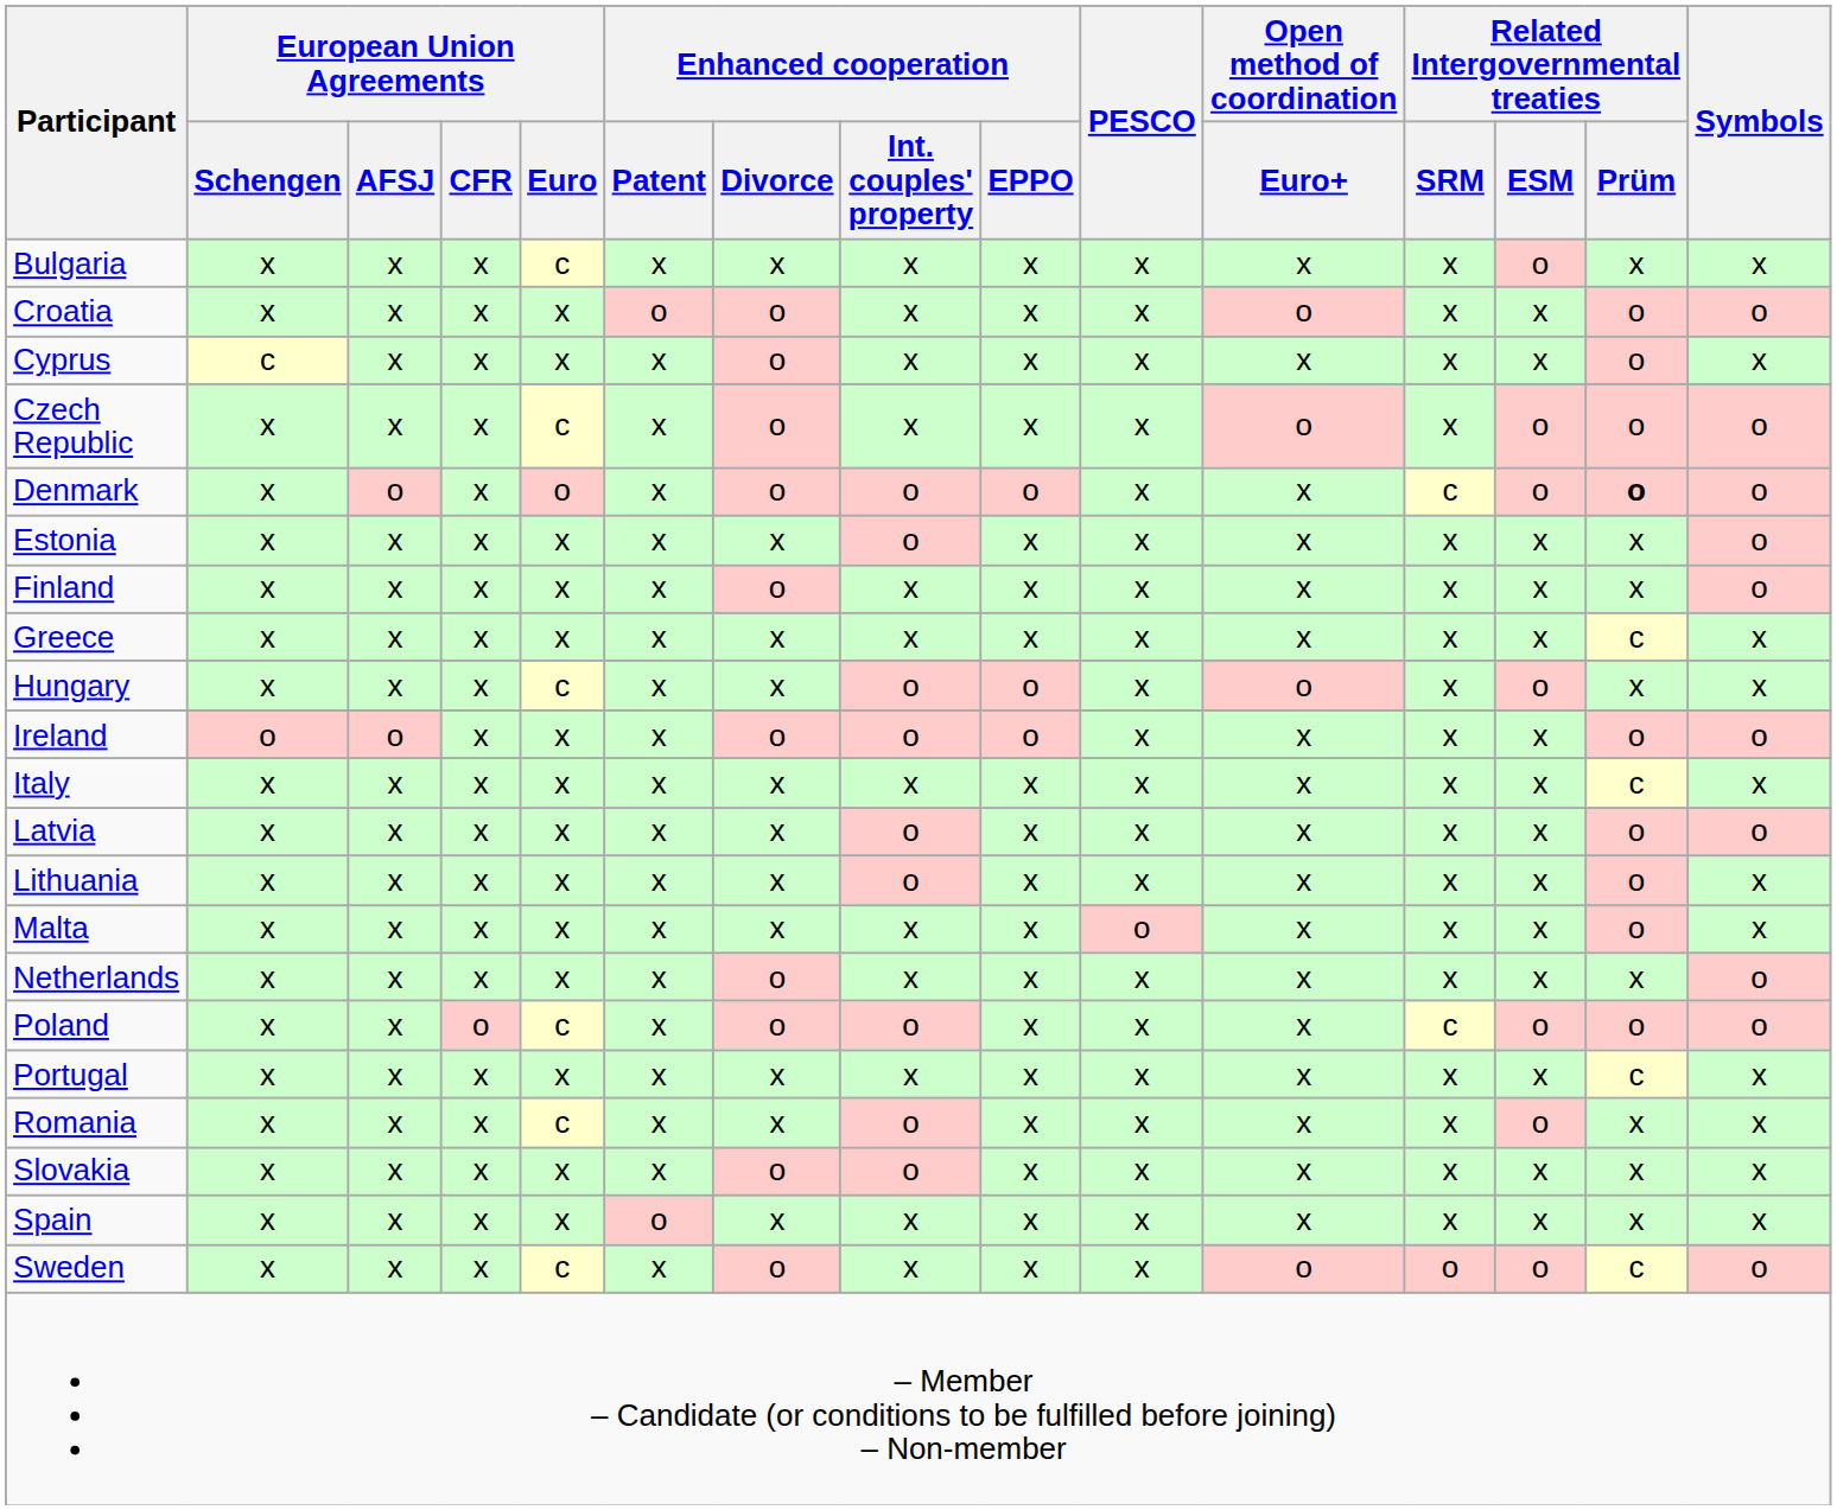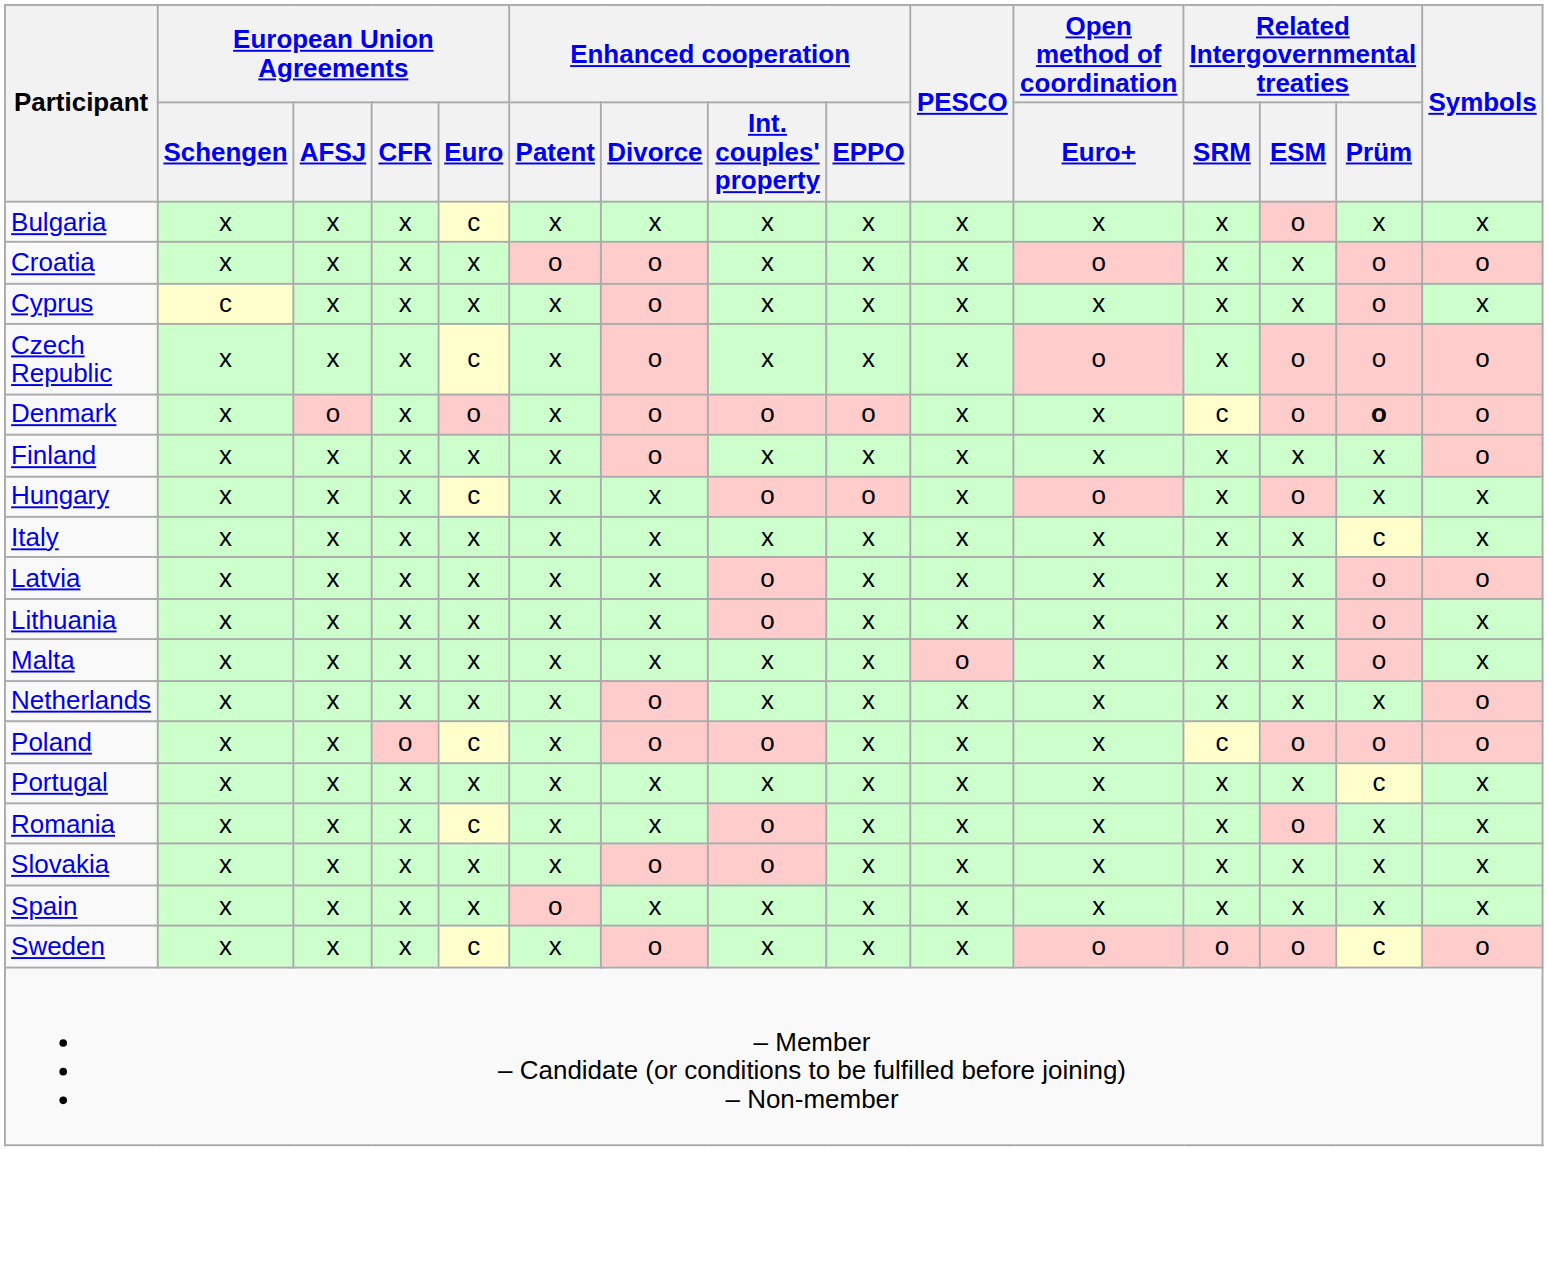 <table class="wikitable sortable" style="font-size:85%; text-align:center">
 <tr>
 <th rowspan=2>Participant</th>
 <th colspan=4><a href='#'>European Union Agreements</a></th>
 <th colspan=4><a href='#'>Enhanced cooperation</a></th>
 <th rowspan=2><a href='#'>PESCO</a></th>
 <th><a href='#'>Open method of coordination</a></th>
 <th colspan=3><a href='#'>Related Intergovernmental treaties</a></th>
 <th rowspan=2><a href='#'>Symbols</a></th>
 </tr>
 <tr>
 <th><a href='#'>Schengen</a></th>
 <th><a href='#'>AFSJ</a></th>
 <th><a href='#'>CFR</a></th>
 <th><a href='#'>Euro</a></th>
 <th><a href='#'>Patent</a></th>
 <th><a href='#'>Divorce</a></th>
 <th><a href='#'>Int. couples' property</a></th>
 <th><a href='#'>EPPO</a></th>
 <th><a href='#'>Euro+</a></th>
 <th><a href='#'>SRM</a></th>
 <th><a href='#'>ESM</a></th>
 <th><a href='#'>Prüm</a></th>
 </tr>
 <tr>
 <td align="left"> <a href='#'>Bulgaria</a></td>
 <td style="background:#cfc">x</td>
 <td style="background:#cfc">x</td>
 <td style="background:#cfc">x</td>
 <td style="background:#ffc">c</td>
 <td style="background:#cfc">x</td>
 <td style="background:#cfc">x</td>
 <td style="background:#cfc">x</td>
 <td style="background:#cfc">x</td>
 <td style="background:#cfc">x</td>
 <td style="background:#cfc">x</td>
 <td style="background:#cfc">x</td>
 <td style="background:#fcc">o</td>
 <td style="background:#cfc">x</td>
 <td style="background:#cfc">x</td>
 </tr>
 <tr>
 <td align="left"> <a href='#'>Croatia</a></td>
 <td style="background:#cfc">x</td>
 <td style="background:#cfc">x</td>
 <td style="background:#cfc">x</td>
 <td style="background:#cfc">x</td>
 <td style="background:#fcc">o</td>
 <td style="background:#fcc">o</td>
 <td style="background:#cfc">x</td>
 <td style="background:#cfc">x</td>
 <td style="background:#cfc">x</td>
 <td style="background:#fcc">o</td>
 <td style="background:#cfc">x</td>
 <td style="background:#cfc">x</td>
 <td style="background:#fcc">o</td>
 <td style="background:#fcc">o</td>
 </tr>
 <tr>
 <td align="left"> <a href='#'>Cyprus</a></td>
 <td style="background:#ffc">c</td>
 <td style="background:#cfc">x</td>
 <td style="background:#cfc">x</td>
 <td style="background:#cfc">x</td>
 <td style="background:#cfc">x</td>
 <td style="background:#fcc">o</td>
 <td style="background:#cfc">x</td>
 <td style="background:#cfc">x</td>
 <td style="background:#cfc">x</td>
 <td style="background:#cfc">x</td>
 <td style="background:#cfc">x</td>
 <td style="background:#cfc">x</td>
 <td style="background:#fcc">o</td>
 <td style="background:#cfc">x</td>
 </tr>
 <tr>
 <td align="left"> <a href='#'>Czech Republic</a></td>
 <td style="background:#cfc">x</td>
 <td style="background:#cfc">x</td>
 <td style="background:#cfc">x</td>
 <td style="background:#ffc">c</td>
 <td style="background:#cfc">x</td>
 <td style="background:#fcc">o</td>
 <td style="background:#cfc">x</td>
 <td style="background:#cfc">x</td>
 <td style="background:#cfc">x</td>
 <td style="background:#fcc">o</td>
 <td style="background:#cfc">x</td>
 <td style="background:#fcc">o</td>
 <td style="background:#fcc">o</td>
 <td style="background:#fcc">o</td>
 </tr>
 <tr>
 <td align="left"> <a href='#'>Denmark</a></td>
 <td style="background:#cfc">x</td>
 <td style="background:#fcc">o</td>
 <td style="background:#cfc">x</td>
 <td style="background:#fcc">o</td>
 <td style="background:#cfc">x</td>
 <td style="background:#fcc">o</td>
 <td style="background:#fcc">o</td>
 <td style="background:#fcc">o</td>
 <td style="background:#cfc">x</td>
 <td style="background:#cfc">x</td>
 <td style="background:#ffc">c</td>
 <td style="background:#fcc">o</td>
 <td style="background:#fcc"><strong>o</strong></td>
 <td style="background:#fcc">o</td>
 </tr>
 <tr>
-<td align="left"> <a href='#'>Estonia</a></td>
-<td style="background:#cfc">x</td>
-<td style="background:#cfc">x</td>
-<td style="background:#cfc">x</td>
-<td style="background:#cfc">x</td>
-<td style="background:#cfc">x</td>
-<td style="background:#cfc">x</td>
-<td style="background:#fcc">o</td>
-<td style="background:#cfc">x</td>
-<td style="background:#cfc">x</td>
-<td style="background:#cfc">x</td>
-<td style="background:#cfc">x</td>
-<td style="background:#cfc">x</td>
-<td style="background:#cfc">x</td>
-<td style="background:#fcc">o</td>
-</tr>
-<tr>
 <td align="left"> <a href='#'>Finland</a></td>
 <td style="background:#cfc">x</td>
 <td style="background:#cfc">x</td>
 <td style="background:#cfc">x</td>
 <td style="background:#cfc">x</td>
 <td style="background:#cfc">x</td>
 <td style="background:#fcc">o</td>
 <td style="background:#cfc">x</td>
 <td style="background:#cfc">x</td>
 <td style="background:#cfc">x</td>
 <td style="background:#cfc">x</td>
 <td style="background:#cfc">x</td>
 <td style="background:#cfc">x</td>
 <td style="background:#cfc">x</td>
 <td style="background:#fcc">o</td>
 </tr>
 <tr>
-<td align="left"> <a href='#'>Greece</a></td>
-<td style="background:#cfc">x</td>
-<td style="background:#cfc">x</td>
-<td style="background:#cfc">x</td>
-<td style="background:#cfc">x</td>
-<td style="background:#cfc">x</td>
-<td style="background:#cfc">x</td>
-<td style="background:#cfc">x</td>
-<td style="background:#cfc">x</td>
-<td style="background:#cfc">x</td>
-<td style="background:#cfc">x</td>
-<td style="background:#cfc">x</td>
-<td style="background:#cfc">x</td>
-<td style="background:#ffc">c</td>
-<td style="background:#cfc">x</td>
-</tr>
-<tr>
 <td align="left"> <a href='#'>Hungary</a></td>
 <td style="background:#cfc">x</td>
 <td style="background:#cfc">x</td>
 <td style="background:#cfc">x</td>
 <td style="background:#ffc">c</td>
 <td style="background:#cfc">x</td>
 <td style="background:#cfc">x</td>
 <td style="background:#fcc">o</td>
 <td style="background:#fcc">o</td>
 <td style="background:#cfc">x</td>
 <td style="background:#fcc">o</td>
 <td style="background:#cfc">x</td>
 <td style="background:#fcc">o</td>
 <td style="background:#cfc">x</td>
 <td style="background:#cfc">x</td>
-</tr>
-<tr>
-<td align="left"> <a href='#'>Ireland</a></td>
-<td style="background:#fcc">o</td>
-<td style="background:#fcc">o</td>
-<td style="background:#cfc">x</td>
-<td style="background:#cfc">x</td>
-<td style="background:#cfc">x</td>
-<td style="background:#fcc">o</td>
-<td style="background:#fcc">o</td>
-<td style="background:#fcc">o</td>
-<td style="background:#cfc">x</td>
-<td style="background:#cfc">x</td>
-<td style="background:#cfc">x</td>
-<td style="background:#cfc">x</td>
-<td style="background:#fcc">o</td>
-<td style="background:#fcc">o</td>
 </tr>
 <tr>
 <td align="left"> <a href='#'>Italy</a></td>
 <td style="background:#cfc">x</td>
 <td style="background:#cfc">x</td>
 <td style="background:#cfc">x</td>
 <td style="background:#cfc">x</td>
 <td style="background:#cfc">x</td>
 <td style="background:#cfc">x</td>
 <td style="background:#cfc">x</td>
 <td style="background:#cfc">x</td>
 <td style="background:#cfc">x</td>
 <td style="background:#cfc">x</td>
 <td style="background:#cfc">x</td>
 <td style="background:#cfc">x</td>
 <td style="background:#ffc">c</td>
 <td style="background:#cfc">x</td>
 </tr>
 <tr>
 <td align="left"> <a href='#'>Latvia</a></td>
 <td style="background:#cfc">x</td>
 <td style="background:#cfc">x</td>
 <td style="background:#cfc">x</td>
 <td style="background:#cfc">x</td>
 <td style="background:#cfc">x</td>
 <td style="background:#cfc">x</td>
 <td style="background:#fcc">o</td>
 <td style="background:#cfc">x</td>
 <td style="background:#cfc">x</td>
 <td style="background:#cfc">x</td>
 <td style="background:#cfc">x</td>
 <td style="background:#cfc">x</td>
 <td style="background:#fcc">o</td>
 <td style="background:#fcc">o</td>
 </tr>
 <tr>
 <td align="left"> <a href='#'>Lithuania</a></td>
 <td style="background:#cfc">x</td>
 <td style="background:#cfc">x</td>
 <td style="background:#cfc">x</td>
 <td style="background:#cfc">x</td>
 <td style="background:#cfc">x</td>
 <td style="background:#cfc">x</td>
 <td style="background:#fcc">o</td>
 <td style="background:#cfc">x</td>
 <td style="background:#cfc">x</td>
 <td style="background:#cfc">x</td>
 <td style="background:#cfc">x</td>
 <td style="background:#cfc">x</td>
 <td style="background:#fcc">o</td>
 <td style="background:#cfc">x</td>
 </tr>
 <tr>
 <td align="left"> <a href='#'>Malta</a></td>
 <td style="background:#cfc">x</td>
 <td style="background:#cfc">x</td>
 <td style="background:#cfc">x</td>
 <td style="background:#cfc">x</td>
 <td style="background:#cfc">x</td>
 <td style="background:#cfc">x</td>
 <td style="background:#cfc">x</td>
 <td style="background:#cfc">x</td>
 <td style="background:#fcc">o</td>
 <td style="background:#cfc">x</td>
 <td style="background:#cfc">x</td>
 <td style="background:#cfc">x</td>
 <td style="background:#fcc">o</td>
 <td style="background:#cfc">x</td>
 </tr>
 <tr>
 <td align="left"> <a href='#'>Netherlands</a></td>
 <td style="background:#cfc">x</td>
 <td style="background:#cfc">x</td>
 <td style="background:#cfc">x</td>
 <td style="background:#cfc">x</td>
 <td style="background:#cfc">x</td>
 <td style="background:#fcc">o</td>
 <td style="background:#cfc">x</td>
 <td style="background:#cfc">x</td>
 <td style="background:#cfc">x</td>
 <td style="background:#cfc">x</td>
 <td style="background:#cfc">x</td>
 <td style="background:#cfc">x</td>
 <td style="background:#cfc">x</td>
 <td style="background:#fcc">o</td>
 </tr>
 <tr>
 <td align="left"> <a href='#'>Poland</a></td>
 <td style="background:#cfc">x</td>
 <td style="background:#cfc">x</td>
 <td style="background:#fcc">o</td>
 <td style="background:#ffc">c</td>
 <td style="background:#cfc">x</td>
 <td style="background:#fcc">o</td>
 <td style="background:#fcc">o</td>
 <td style="background:#cfc">x</td>
 <td style="background:#cfc">x</td>
 <td style="background:#cfc">x</td>
 <td style="background:#ffc">c</td>
 <td style="background:#fcc">o</td>
 <td style="background:#fcc">o</td>
 <td style="background:#fcc">o</td>
 </tr>
 <tr>
 <td align="left"> <a href='#'>Portugal</a></td>
 <td style="background:#cfc">x</td>
 <td style="background:#cfc">x</td>
 <td style="background:#cfc">x</td>
 <td style="background:#cfc">x</td>
 <td style="background:#cfc">x</td>
 <td style="background:#cfc">x</td>
 <td style="background:#cfc">x</td>
 <td style="background:#cfc">x</td>
 <td style="background:#cfc">x</td>
 <td style="background:#cfc">x</td>
 <td style="background:#cfc">x</td>
 <td style="background:#cfc">x</td>
 <td style="background:#ffc">c</td>
 <td style="background:#cfc">x</td>
 </tr>
 <tr>
 <td align="left"> <a href='#'>Romania</a></td>
 <td style="background:#cfc">x</td>
 <td style="background:#cfc">x</td>
 <td style="background:#cfc">x</td>
 <td style="background:#ffc">c</td>
 <td style="background:#cfc">x</td>
 <td style="background:#cfc">x</td>
 <td style="background:#fcc">o</td>
 <td style="background:#cfc">x</td>
 <td style="background:#cfc">x</td>
 <td style="background:#cfc">x</td>
 <td style="background:#cfc">x</td>
 <td style="background:#fcc">o</td>
 <td style="background:#cfc">x</td>
 <td style="background:#cfc">x</td>
 </tr>
 <tr>
 <td align="left"> <a href='#'>Slovakia</a></td>
 <td style="background:#cfc">x</td>
 <td style="background:#cfc">x</td>
 <td style="background:#cfc">x</td>
 <td style="background:#cfc">x</td>
 <td style="background:#cfc">x</td>
 <td style="background:#fcc">o</td>
 <td style="background:#fcc">o</td>
 <td style="background:#cfc">x</td>
 <td style="background:#cfc">x</td>
 <td style="background:#cfc">x</td>
 <td style="background:#cfc">x</td>
 <td style="background:#cfc">x</td>
 <td style="background:#cfc">x</td>
 <td style="background:#cfc">x</td>
 </tr>
 <tr>
 <td align="left"> <a href='#'>Spain</a></td>
 <td style="background:#cfc">x</td>
 <td style="background:#cfc">x</td>
 <td style="background:#cfc">x</td>
 <td style="background:#cfc">x</td>
 <td style="background:#fcc">o</td>
 <td style="background:#cfc">x</td>
 <td style="background:#cfc">x</td>
 <td style="background:#cfc">x</td>
 <td style="background:#cfc">x</td>
 <td style="background:#cfc">x</td>
 <td style="background:#cfc">x</td>
 <td style="background:#cfc">x</td>
 <td style="background:#cfc">x</td>
 <td style="background:#cfc">x</td>
 </tr>
 <tr>
 <td align="left"> <a href='#'>Sweden</a></td>
 <td style="background:#cfc">x</td>
 <td style="background:#cfc">x</td>
 <td style="background:#cfc">x</td>
 <td style="background:#ffc">c</td>
 <td style="background:#cfc">x</td>
 <td style="background:#fcc">o</td>
 <td style="background:#cfc">x</td>
 <td style="background:#cfc">x</td>
 <td style="background:#cfc">x</td>
 <td style="background:#fcc">o</td>
 <td style="background:#fcc">o</td>
 <td style="background:#fcc">o</td>
 <td style="background:#ffc">c</td>
 <td style="background:#fcc">o</td>
 </tr>
 <tr class="sortbottom">
 <td colspan=15><br><ul><li> – Member</li><li> – Candidate (or conditions to be fulfilled before joining)</li><li> – Non-member</li></ul></td>
 </tr>
 </table>
